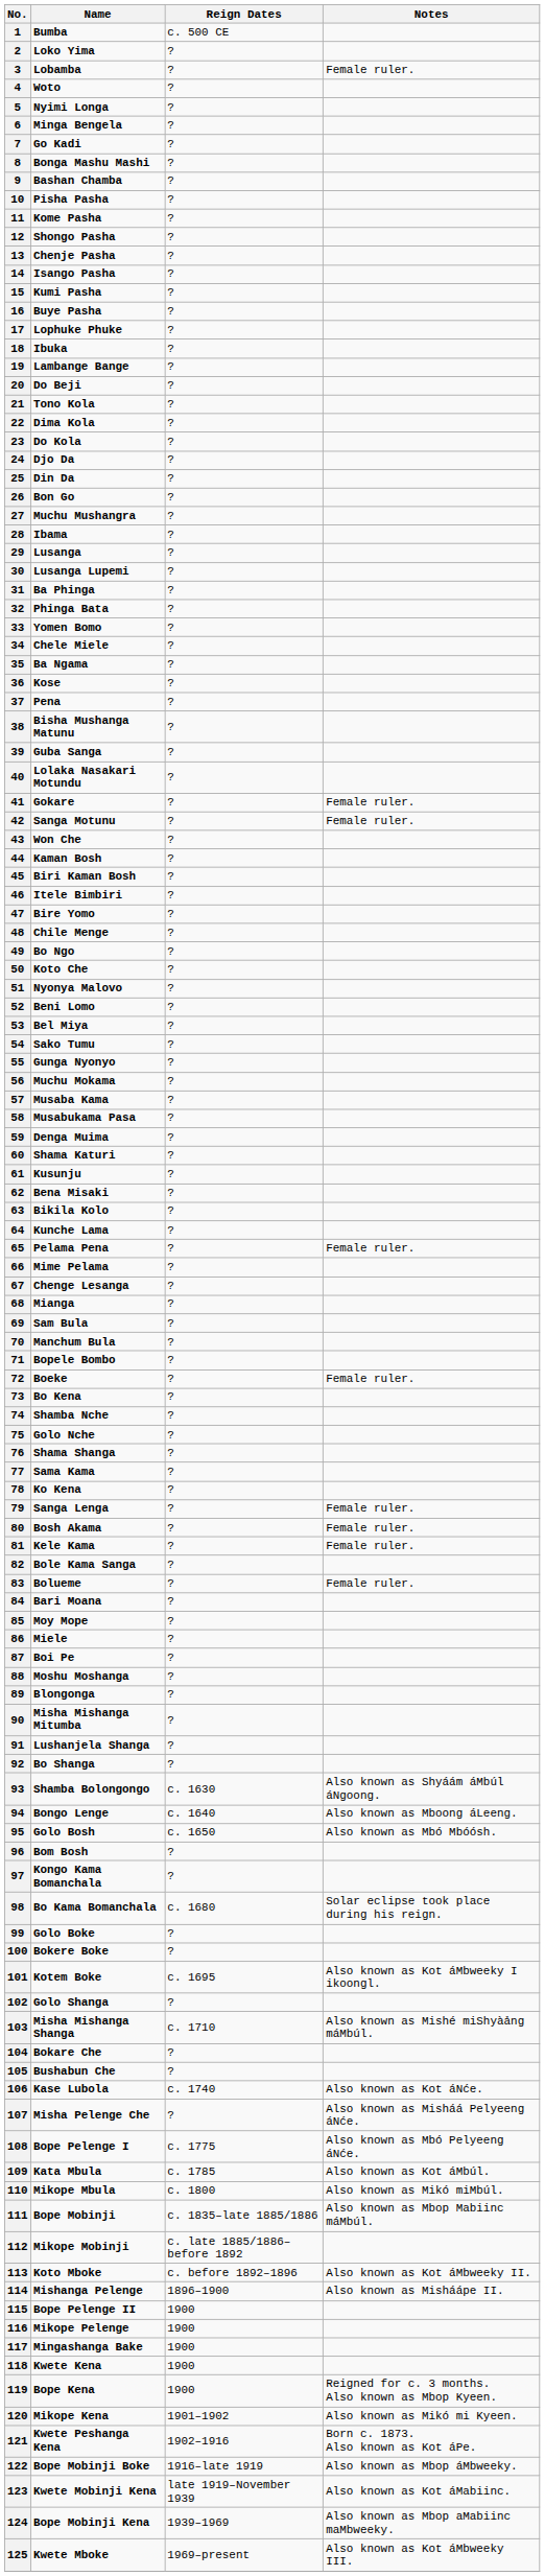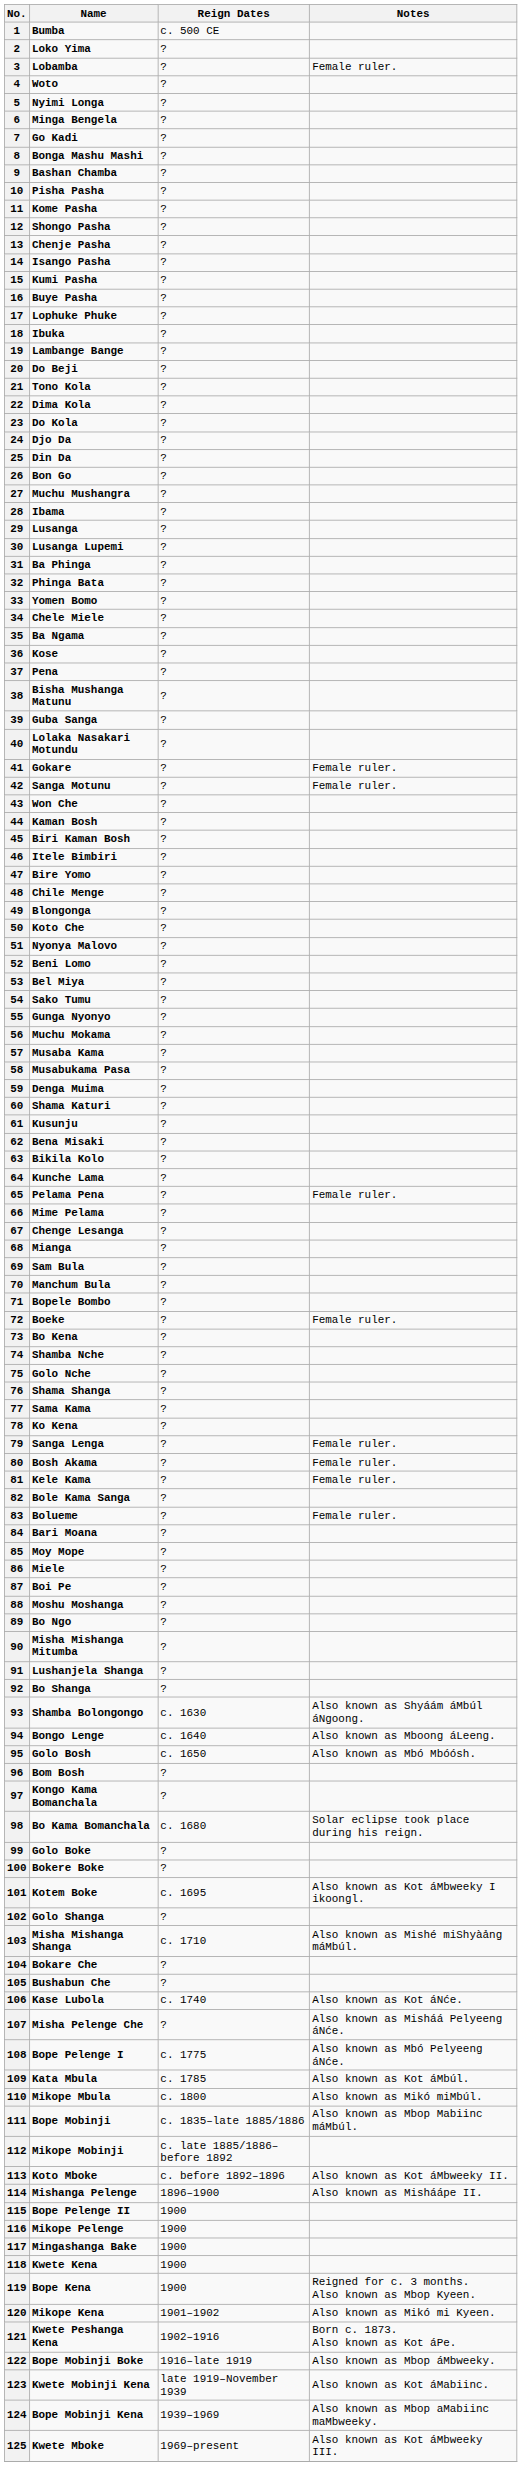 <table class="wikitable">
 <tr>
 <th>No.</th>
 <th>Name</th>
 <th>Reign Dates</th>
 <th>Notes</th>
 </tr>
 <tr>
 <th>1</th>
 <td><strong>Bumba</strong></td>
 <td>c. 500 CE</td>
 <td></td>
 </tr>
 <tr>
 <th>2</th>
 <td><strong>Loko Yima</strong></td>
 <td>?</td>
 <td></td>
 </tr>
 <tr>
 <th>3</th>
 <td><strong>Lobamba</strong></td>
 <td>?</td>
 <td>Female ruler.</td>
 </tr>
 <tr>
 <th>4</th>
 <td><strong>Woto</strong></td>
 <td>?</td>
 <td></td>
 </tr>
 <tr>
 <th>5</th>
 <td><strong>Nyimi Longa</strong></td>
 <td>?</td>
 <td></td>
 </tr>
 <tr>
 <th>6</th>
 <td><strong>Minga Bengela</strong></td>
 <td>?</td>
 <td></td>
 </tr>
 <tr>
 <th>7</th>
 <td><strong>Go Kadi</strong></td>
 <td>?</td>
 <td></td>
 </tr>
 <tr>
 <th>8</th>
 <td><strong>Bonga Mashu Mashi</strong></td>
 <td>?</td>
 <td></td>
 </tr>
 <tr>
 <th>9</th>
 <td><strong>Bashan Chamba</strong></td>
 <td>?</td>
 <td></td>
 </tr>
 <tr>
 <th>10</th>
 <td><strong>Pisha Pasha</strong></td>
 <td>?</td>
 <td></td>
 </tr>
 <tr>
 <th>11</th>
 <td><strong>Kome Pasha</strong></td>
 <td>?</td>
 <td></td>
 </tr>
 <tr>
 <th>12</th>
 <td><strong>Shongo Pasha</strong></td>
 <td>?</td>
 <td></td>
 </tr>
 <tr>
 <th>13</th>
 <td><strong>Chenje Pasha</strong></td>
 <td>?</td>
 <td></td>
 </tr>
 <tr>
 <th>14</th>
 <td><strong>Isango Pasha</strong></td>
 <td>?</td>
 <td></td>
 </tr>
 <tr>
 <th>15</th>
 <td><strong>Kumi Pasha</strong></td>
 <td>?</td>
 <td></td>
 </tr>
 <tr>
 <th>16</th>
 <td><strong>Buye Pasha</strong></td>
 <td>?</td>
 <td></td>
 </tr>
 <tr>
 <th>17</th>
 <td><strong>Lophuke Phuke</strong></td>
 <td>?</td>
 <td></td>
 </tr>
 <tr>
 <th>18</th>
 <td><strong>Ibuka</strong></td>
 <td>?</td>
 <td></td>
 </tr>
 <tr>
 <th>19</th>
 <td><strong>Lambange Bange</strong></td>
 <td>?</td>
 <td></td>
 </tr>
 <tr>
 <th>20</th>
 <td><strong>Do Beji</strong></td>
 <td>?</td>
 <td></td>
 </tr>
 <tr>
 <th>21</th>
 <td><strong>Tono Kola</strong></td>
 <td>?</td>
 <td></td>
 </tr>
 <tr>
 <th>22</th>
 <td><strong>Dima Kola</strong></td>
 <td>?</td>
 <td></td>
 </tr>
 <tr>
 <th>23</th>
 <td><strong>Do Kola</strong></td>
 <td>?</td>
 <td></td>
 </tr>
 <tr>
 <th>24</th>
 <td><strong>Djo Da</strong></td>
 <td>?</td>
 <td></td>
 </tr>
 <tr>
 <th>25</th>
 <td><strong>Din Da</strong></td>
 <td>?</td>
 <td></td>
 </tr>
 <tr>
 <th>26</th>
 <td><strong>Bon Go</strong></td>
 <td>?</td>
 <td></td>
 </tr>
 <tr>
 <th>27</th>
 <td><strong>Muchu Mushangra</strong></td>
 <td>?</td>
 <td></td>
 </tr>
 <tr>
 <th>28</th>
 <td><strong>Ibama</strong></td>
 <td>?</td>
 <td></td>
 </tr>
 <tr>
 <th>29</th>
 <td><strong>Lusanga</strong></td>
 <td>?</td>
 <td></td>
 </tr>
 <tr>
 <th>30</th>
 <td><strong>Lusanga Lupemi</strong></td>
 <td>?</td>
 <td></td>
 </tr>
 <tr>
 <th>31</th>
 <td><strong>Ba Phinga</strong></td>
 <td>?</td>
 <td></td>
 </tr>
 <tr>
 <th>32</th>
 <td><strong>Phinga Bata</strong></td>
 <td>?</td>
 <td></td>
 </tr>
 <tr>
 <th>33</th>
 <td><strong>Yomen Bomo</strong></td>
 <td>?</td>
 <td></td>
 </tr>
 <tr>
 <th>34</th>
 <td><strong>Chele Miele</strong></td>
 <td>?</td>
 <td></td>
 </tr>
 <tr>
 <th>35</th>
 <td><strong>Ba Ngama</strong></td>
 <td>?</td>
 <td></td>
 </tr>
 <tr>
 <th>36</th>
 <td><strong>Kose</strong></td>
 <td>?</td>
 <td></td>
 </tr>
 <tr>
 <th>37</th>
 <td><strong>Pena</strong></td>
 <td>?</td>
 <td></td>
 </tr>
 <tr>
 <th>38</th>
 <td><strong>Bisha Mushanga Matunu</strong></td>
 <td>?</td>
 <td></td>
 </tr>
 <tr>
 <th>39</th>
 <td><strong>Guba Sanga</strong></td>
 <td>?</td>
 <td></td>
 </tr>
 <tr>
 <th>40</th>
 <td><strong>Lolaka Nasakari Motundu</strong></td>
 <td>?</td>
 <td></td>
 </tr>
 <tr>
 <th>41</th>
 <td><strong>Gokare</strong></td>
 <td>?</td>
 <td>Female ruler.</td>
 </tr>
 <tr>
 <th>42</th>
 <td><strong>Sanga Motunu</strong></td>
 <td>?</td>
 <td>Female ruler.</td>
 </tr>
 <tr>
 <th>43</th>
 <td><strong>Won Che</strong></td>
 <td>?</td>
 <td></td>
 </tr>
 <tr>
 <th>44</th>
 <td><strong>Kaman Bosh</strong></td>
 <td>?</td>
 <td></td>
 </tr>
 <tr>
 <th>45</th>
 <td><strong>Biri Kaman Bosh</strong></td>
 <td>?</td>
 <td></td>
 </tr>
 <tr>
 <th>46</th>
 <td><strong>Itele Bimbiri</strong></td>
 <td>?</td>
 <td></td>
 </tr>
 <tr>
 <th>47</th>
 <td><strong>Bire Yomo</strong></td>
 <td>?</td>
 <td></td>
 </tr>
 <tr>
 <th>48</th>
 <td><strong>Chile Menge</strong></td>
 <td>?</td>
 <td></td>
 </tr>
 <tr>
 <th>49</th>
-<td><strong>Bo Ngo</strong></td>
+<td><strong>Blongonga</strong></td>
 <td>?</td>
 <td></td>
 </tr>
 <tr>
 <th>50</th>
 <td><strong>Koto Che</strong></td>
 <td>?</td>
 <td></td>
 </tr>
 <tr>
 <th>51</th>
 <td><strong>Nyonya Malovo</strong></td>
 <td>?</td>
 <td></td>
 </tr>
 <tr>
 <th>52</th>
 <td><strong>Beni Lomo</strong></td>
 <td>?</td>
 <td></td>
 </tr>
 <tr>
 <th>53</th>
 <td><strong>Bel Miya</strong></td>
 <td>?</td>
 <td></td>
 </tr>
 <tr>
 <th>54</th>
 <td><strong>Sako Tumu</strong></td>
 <td>?</td>
 <td></td>
 </tr>
 <tr>
 <th>55</th>
 <td><strong>Gunga Nyonyo</strong></td>
 <td>?</td>
 <td></td>
 </tr>
 <tr>
 <th>56</th>
 <td><strong>Muchu Mokama</strong></td>
 <td>?</td>
 <td></td>
 </tr>
 <tr>
 <th>57</th>
 <td><strong>Musaba Kama</strong></td>
 <td>?</td>
 <td></td>
 </tr>
 <tr>
 <th>58</th>
 <td><strong>Musabukama Pasa</strong></td>
 <td>?</td>
 <td></td>
 </tr>
 <tr>
 <th>59</th>
 <td><strong>Denga Muima</strong></td>
 <td>?</td>
 <td></td>
 </tr>
 <tr>
 <th>60</th>
 <td><strong>Shama Katuri</strong></td>
 <td>?</td>
 <td></td>
 </tr>
 <tr>
 <th>61</th>
 <td><strong>Kusunju</strong></td>
 <td>?</td>
 <td></td>
 </tr>
 <tr>
 <th>62</th>
 <td><strong>Bena Misaki</strong></td>
 <td>?</td>
 <td></td>
 </tr>
 <tr>
 <th>63</th>
 <td><strong>Bikila Kolo</strong></td>
 <td>?</td>
 <td></td>
 </tr>
 <tr>
 <th>64</th>
 <td><strong>Kunche Lama</strong></td>
 <td>?</td>
 <td></td>
 </tr>
 <tr>
 <th>65</th>
 <td><strong>Pelama Pena</strong></td>
 <td>?</td>
 <td>Female ruler.</td>
 </tr>
 <tr>
 <th>66</th>
 <td><strong>Mime Pelama</strong></td>
 <td>?</td>
 <td></td>
 </tr>
 <tr>
 <th>67</th>
 <td><strong>Chenge Lesanga</strong></td>
 <td>?</td>
 <td></td>
 </tr>
 <tr>
 <th>68</th>
 <td><strong>Mianga</strong></td>
 <td>?</td>
 <td></td>
 </tr>
 <tr>
 <th>69</th>
 <td><strong>Sam Bula</strong></td>
 <td>?</td>
 <td></td>
 </tr>
 <tr>
 <th>70</th>
 <td><strong>Manchum Bula</strong></td>
 <td>?</td>
 <td></td>
 </tr>
 <tr>
 <th>71</th>
 <td><strong>Bopele Bombo</strong></td>
 <td>?</td>
 <td></td>
 </tr>
 <tr>
 <th>72</th>
 <td><strong>Boeke</strong></td>
 <td>?</td>
 <td>Female ruler.</td>
 </tr>
 <tr>
 <th>73</th>
 <td><strong>Bo Kena</strong></td>
 <td>?</td>
 <td></td>
 </tr>
 <tr>
 <th>74</th>
 <td><strong>Shamba Nche</strong></td>
 <td>?</td>
 <td></td>
 </tr>
 <tr>
 <th>75</th>
 <td><strong>Golo Nche</strong></td>
 <td>?</td>
 <td></td>
 </tr>
 <tr>
 <th>76</th>
 <td><strong>Shama Shanga</strong></td>
 <td>?</td>
 <td></td>
 </tr>
 <tr>
 <th>77</th>
 <td><strong>Sama Kama</strong></td>
 <td>?</td>
 <td></td>
 </tr>
 <tr>
 <th>78</th>
 <td><strong>Ko Kena</strong></td>
 <td>?</td>
 <td></td>
 </tr>
 <tr>
 <th>79</th>
 <td><strong>Sanga Lenga</strong></td>
 <td>?</td>
 <td>Female ruler.</td>
 </tr>
 <tr>
 <th>80</th>
 <td><strong>Bosh Akama</strong></td>
 <td>?</td>
 <td>Female ruler.</td>
 </tr>
 <tr>
 <th>81</th>
 <td><strong>Kele Kama</strong></td>
 <td>?</td>
 <td>Female ruler.</td>
 </tr>
 <tr>
 <th>82</th>
 <td><strong>Bole Kama Sanga</strong></td>
 <td>?</td>
 <td></td>
 </tr>
 <tr>
 <th>83</th>
 <td><strong>Bolueme</strong></td>
 <td>?</td>
 <td>Female ruler.</td>
 </tr>
 <tr>
 <th>84</th>
 <td><strong>Bari Moana</strong></td>
 <td>?</td>
 <td></td>
 </tr>
 <tr>
 <th>85</th>
 <td><strong>Moy Mope</strong></td>
 <td>?</td>
 <td></td>
 </tr>
 <tr>
 <th>86</th>
 <td><strong>Miele</strong></td>
 <td>?</td>
 <td></td>
 </tr>
 <tr>
 <th>87</th>
 <td><strong>Boi Pe</strong></td>
 <td>?</td>
 <td></td>
 </tr>
 <tr>
 <th>88</th>
 <td><strong>Moshu Moshanga</strong></td>
 <td>?</td>
 <td></td>
 </tr>
 <tr>
 <th>89</th>
-<td><strong>Blongonga</strong></td>
+<td><strong>Bo Ngo</strong></td>
 <td>?</td>
 <td></td>
 </tr>
 <tr>
 <th>90</th>
 <td><strong>Misha Mishanga Mitumba</strong></td>
 <td>?</td>
 <td></td>
 </tr>
 <tr>
 <th>91</th>
 <td><strong>Lushanjela Shanga</strong></td>
 <td>?</td>
 <td></td>
 </tr>
 <tr>
 <th>92</th>
 <td><strong>Bo Shanga</strong></td>
 <td>?</td>
 <td></td>
 </tr>
 <tr>
 <th>93</th>
 <td><strong>Shamba Bolongongo</strong></td>
 <td>c. 1630</td>
 <td>Also known as Shyáám áMbúl áNgoong.</td>
 </tr>
 <tr>
 <th>94</th>
 <td><strong>Bongo Lenge</strong></td>
 <td>c. 1640</td>
 <td>Also known as Mboong áLeeng.</td>
 </tr>
 <tr>
 <th>95</th>
 <td><strong>Golo Bosh</strong></td>
 <td>c. 1650</td>
 <td>Also known as Mbó Mbóósh.</td>
 </tr>
 <tr>
 <th>96</th>
 <td><strong>Bom Bosh</strong></td>
 <td>?</td>
 <td></td>
 </tr>
 <tr>
 <th>97</th>
 <td><strong>Kongo Kama Bomanchala</strong></td>
 <td>?</td>
 <td></td>
 </tr>
 <tr>
 <th>98</th>
 <td><strong>Bo Kama Bomanchala</strong></td>
 <td>c. 1680</td>
 <td>Solar eclipse took place during his reign.</td>
 </tr>
 <tr>
 <th>99</th>
 <td><strong>Golo Boke</strong></td>
 <td>?</td>
 <td></td>
 </tr>
 <tr>
 <th>100</th>
 <td><strong>Bokere Boke</strong></td>
 <td>?</td>
 <td></td>
 </tr>
 <tr>
 <th>101</th>
 <td><strong>Kotem Boke</strong></td>
 <td>c. 1695</td>
 <td>Also known as Kot áMbweeky I ikoongl.</td>
 </tr>
 <tr>
 <th>102</th>
 <td><strong>Golo Shanga</strong></td>
 <td>?</td>
 <td></td>
 </tr>
 <tr>
 <th>103</th>
 <td><strong>Misha Mishanga Shanga</strong></td>
 <td>c. 1710</td>
 <td>Also known as Mishé miShyàảng máMbúl.</td>
 </tr>
 <tr>
 <th>104</th>
 <td><strong>Bokare Che</strong></td>
 <td>?</td>
 <td></td>
 </tr>
 <tr>
 <th>105</th>
 <td><strong>Bushabun Che</strong></td>
 <td>?</td>
 <td></td>
 </tr>
 <tr>
 <th>106</th>
 <td><strong>Kase Lubola</strong></td>
 <td>c. 1740</td>
 <td>Also known as Kot áNće.</td>
 </tr>
 <tr>
 <th>107</th>
 <td><strong>Misha Pelenge Che</strong></td>
 <td>?</td>
 <td>Also known as Misháá Pelyeeng áNće.</td>
 </tr>
 <tr>
 <th>108</th>
 <td><strong>Bope Pelenge I</strong></td>
 <td>c. 1775</td>
 <td>Also known as Mbó Pelyeeng áNće.</td>
 </tr>
 <tr>
 <th>109</th>
 <td><strong>Kata Mbula</strong></td>
 <td>c. 1785</td>
 <td>Also known as Kot áMbúl.</td>
 </tr>
 <tr>
 <th>110</th>
 <td><strong>Mikope Mbula</strong></td>
 <td>c. 1800</td>
 <td>Also known as Mikó miMbúl.</td>
 </tr>
 <tr>
 <th>111</th>
 <td><strong>Bope Mobinji</strong></td>
 <td>c. 1835–late 1885/1886</td>
 <td>Also known as Mbop Mabiinc máMbúl.</td>
 </tr>
 <tr>
 <th>112</th>
 <td><strong>Mikope Mobinji</strong></td>
 <td>c. late 1885/1886–before 1892</td>
 <td></td>
 </tr>
 <tr>
 <th>113</th>
 <td><strong>Koto Mboke</strong></td>
 <td>c. before 1892–1896</td>
 <td>Also known as Kot áMbweeky II.</td>
 </tr>
 <tr>
 <th>114</th>
 <td><strong>Mishanga Pelenge</strong></td>
 <td>1896–1900</td>
 <td>Also known as Misháápe II.</td>
 </tr>
 <tr>
 <th>115</th>
 <td><strong>Bope Pelenge II</strong></td>
 <td>1900</td>
 <td></td>
 </tr>
 <tr>
 <th>116</th>
 <td><strong>Mikope Pelenge</strong></td>
 <td>1900</td>
 <td></td>
 </tr>
 <tr>
 <th>117</th>
 <td><strong>Mingashanga Bake</strong></td>
 <td>1900</td>
 <td></td>
 </tr>
 <tr>
 <th>118</th>
 <td><strong>Kwete Kena</strong></td>
 <td>1900</td>
 <td></td>
 </tr>
 <tr>
 <th>119</th>
 <td><strong>Bope Kena</strong></td>
 <td>1900</td>
 <td>Reigned for c. 3 months.<br>Also known as Mbop Kyeen.</td>
 </tr>
 <tr>
 <th>120</th>
 <td><strong>Mikope Kena</strong></td>
 <td>1901–1902</td>
 <td>Also known as Mikó mi Kyeen.</td>
 </tr>
 <tr>
 <th>121</th>
 <td><strong>Kwete Peshanga Kena</strong></td>
 <td>1902–1916</td>
 <td>Born c. 1873.<br>Also known as Kot áPe.</td>
 </tr>
 <tr>
 <th>122</th>
 <td><strong>Bope Mobinji Boke</strong></td>
 <td>1916–late 1919</td>
 <td>Also known as Mbop áMbweeky.</td>
 </tr>
 <tr>
 <th>123</th>
 <td><strong>Kwete Mobinji Kena</strong></td>
 <td>late 1919–November 1939</td>
 <td>Also known as Kot áMabiinc.</td>
 </tr>
 <tr>
 <th>124</th>
 <td><strong>Bope Mobinji Kena</strong></td>
 <td>1939–1969</td>
 <td>Also known as Mbop aMabiinc maMbweeky.</td>
 </tr>
 <tr>
 <th>125</th>
 <td><strong>Kwete Mboke</strong></td>
 <td>1969–present</td>
 <td>Also known as Kot áMbweeky III.</td>
 </tr>
 <tr>
 </tr>
 </table>
